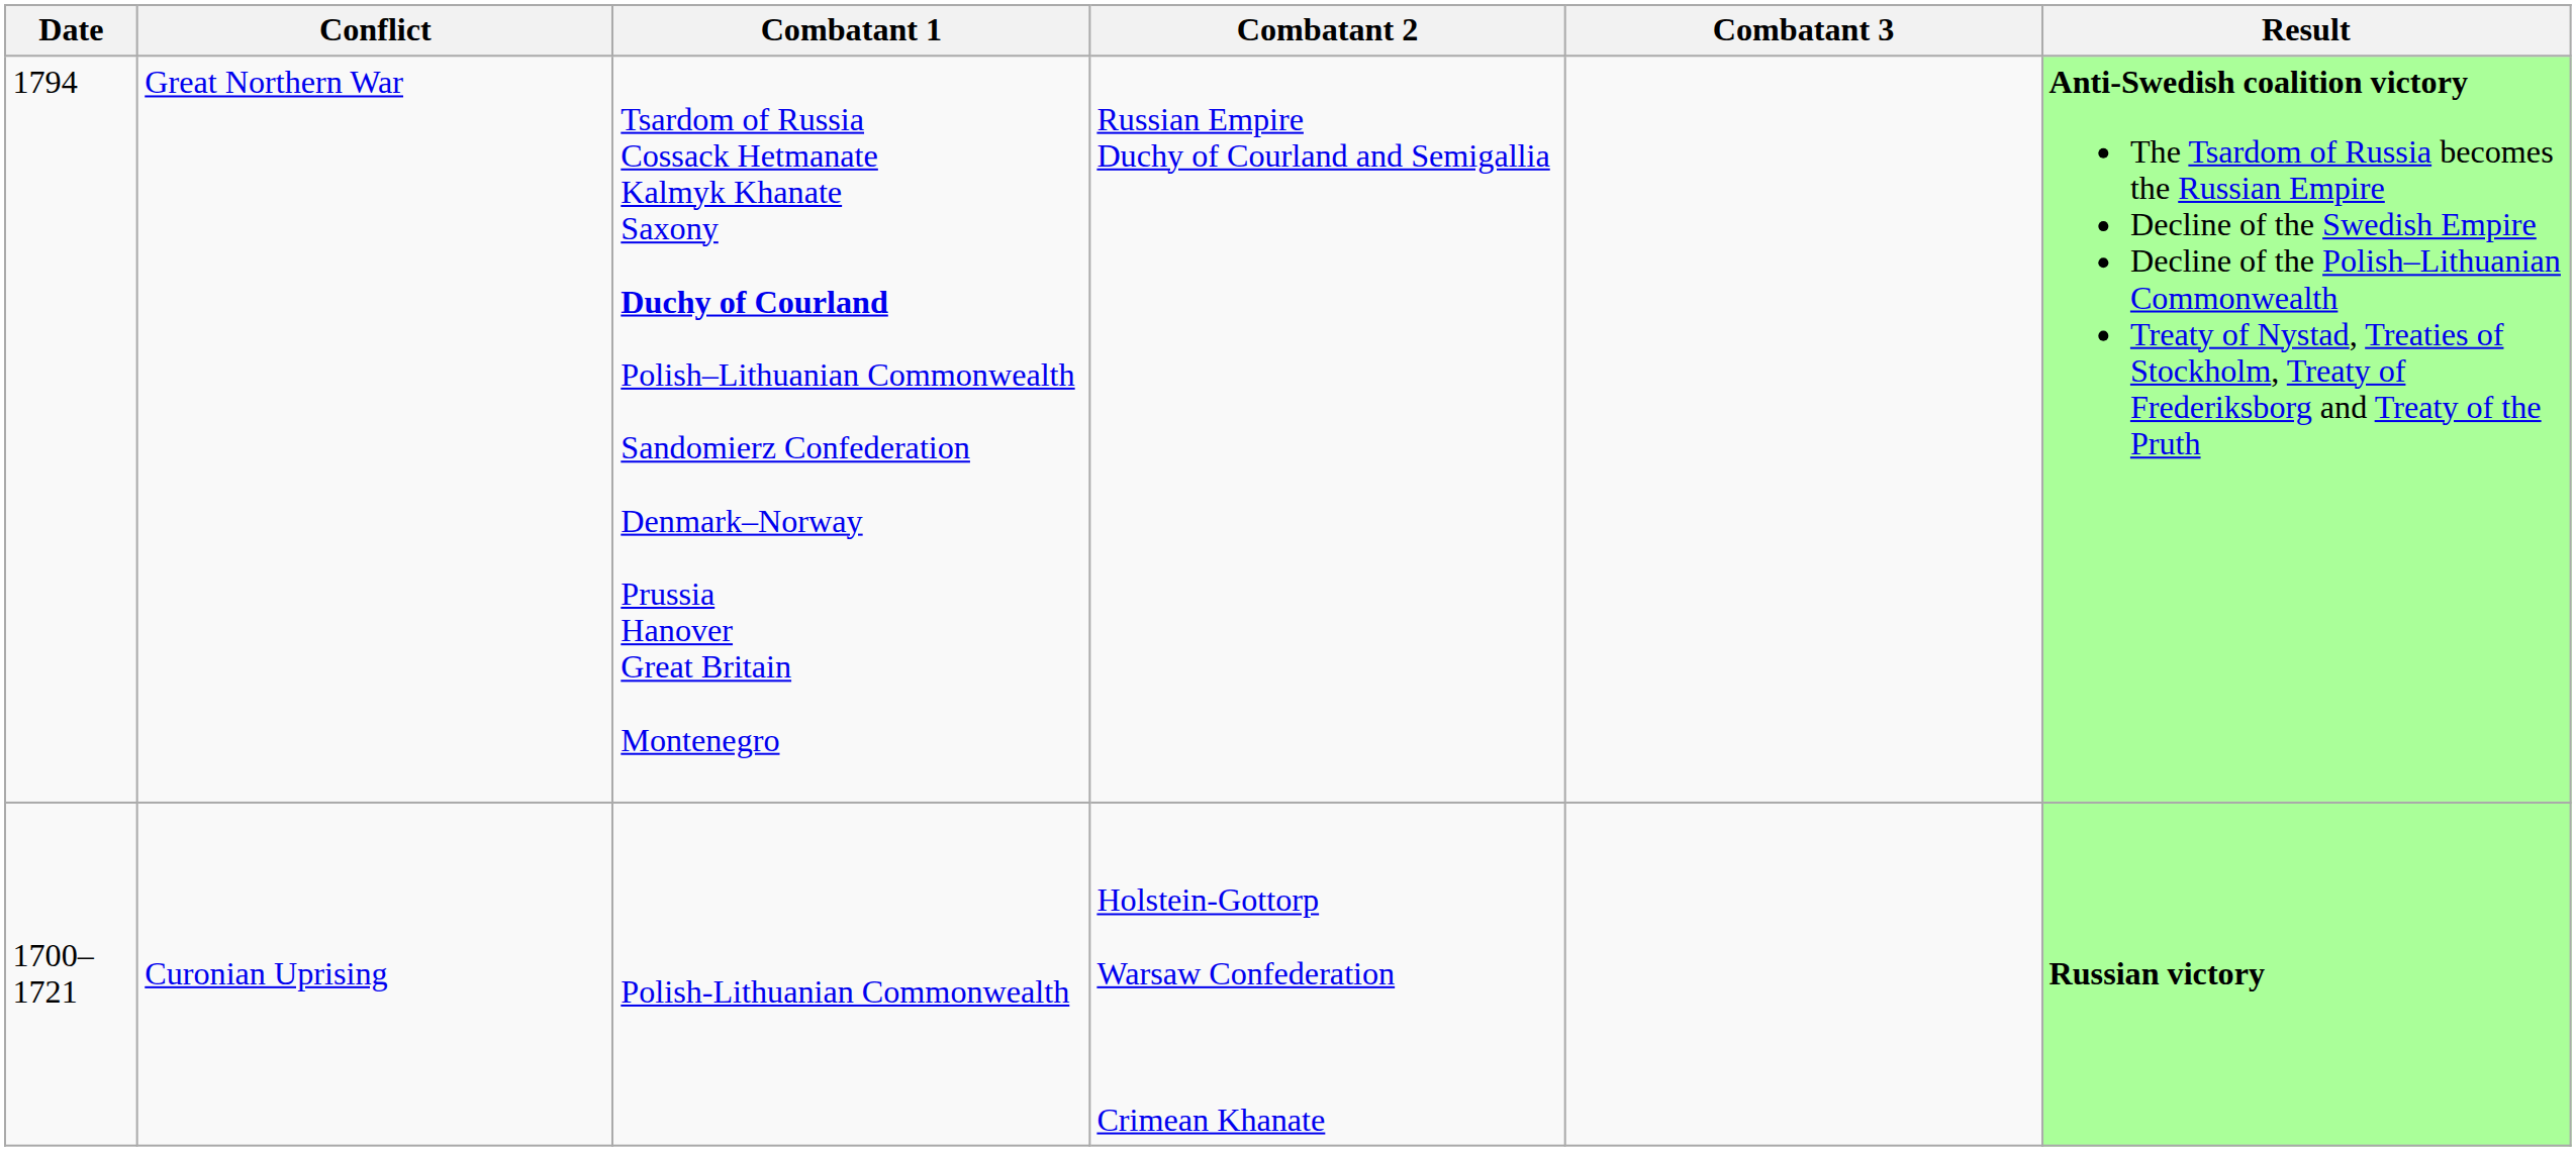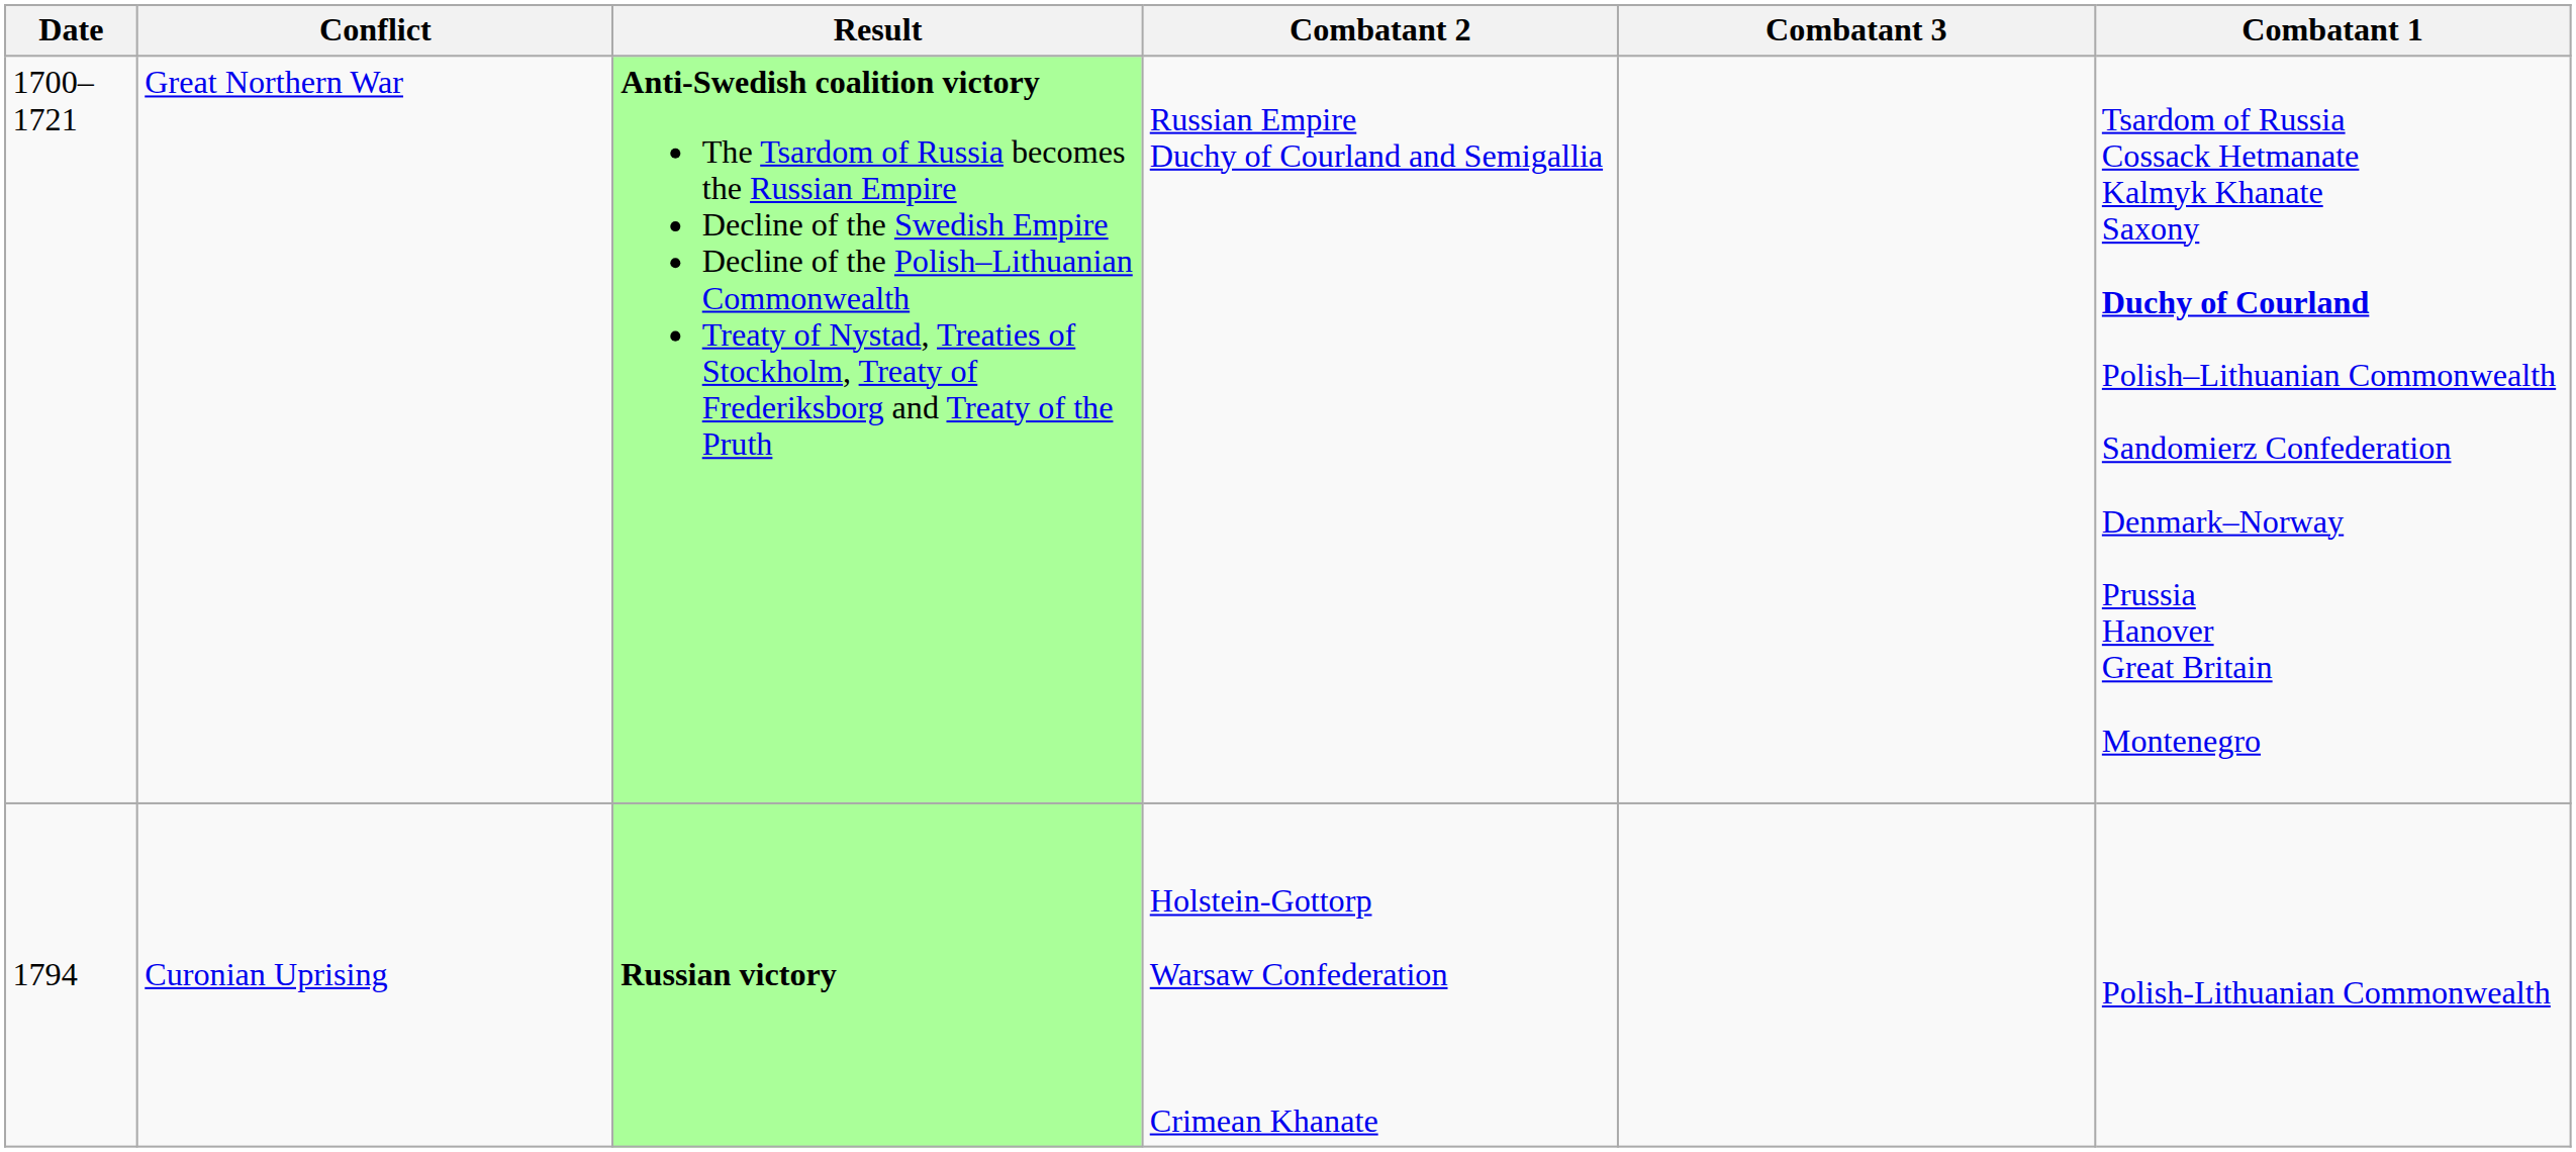 <table class="wikitable" width="100%">
 <tr>
 <th width= "5%">Date</th>
 <th width= "18%">Conflict</th>
-<th width= "18%">Combatant 1</th>
+<th width= "20%">Result</th>
 <th width= "18%">Combatant 2</th>
 <th width= "18%">Combatant 3</th>
-<th width= "20%">Result</th>
+<th width= "18%">Combatant 1</th>
 </tr>
 <tr style="vertical-align:top">
-<td>1794</td>
+<td>1700–1721</td>
 <td><a href='#'>Great Northern War</a></td>
-<td><br> <a href='#'>Tsardom of Russia</a><br> <a href='#'>Cossack Hetmanate</a><br> <a href='#'>Kalmyk Khanate</a><br> <a href='#'>Saxony</a><br><br> <strong><a href='#'>Duchy of Courland</a></strong><br><br> <a href='#'>Polish–Lithuanian Commonwealth</a><br><br> <a href='#'>Sandomierz Confederation</a><br><br> <a href='#'>Denmark–Norway</a><br><br> <a href='#'>Prussia</a> <br> <a href='#'>Hanover</a> <br> <a href='#'>Great Britain</a><br><br> <a href='#'>Montenegro</a><br><br></td>
+<td Style="background:#AF9"><strong>Anti-Swedish coalition victory</strong><br><ul><li>The <a href='#'>Tsardom of Russia</a> becomes the <a href='#'>Russian Empire</a></li><li>Decline of the <a href='#'>Swedish Empire</a></li><li>Decline of the <a href='#'>Polish–Lithuanian Commonwealth</a></li><li><a href='#'>Treaty of Nystad</a>, <a href='#'>Treaties of Stockholm</a>, <a href='#'>Treaty of Frederiksborg</a> and <a href='#'>Treaty of the Pruth</a></li></ul></td>
 <td><br> <a href='#'>Russian Empire</a><br> <a href='#'>Duchy of Courland and Semigallia</a></td>
 <td></td>
-<td Style="background:#AF9"><strong>Anti-Swedish coalition victory</strong><br><ul><li>The <a href='#'>Tsardom of Russia</a> becomes the <a href='#'>Russian Empire</a></li><li>Decline of the <a href='#'>Swedish Empire</a></li><li>Decline of the <a href='#'>Polish–Lithuanian Commonwealth</a></li><li><a href='#'>Treaty of Nystad</a>, <a href='#'>Treaties of Stockholm</a>, <a href='#'>Treaty of Frederiksborg</a> and <a href='#'>Treaty of the Pruth</a></li></ul></td>
+<td><br> <a href='#'>Tsardom of Russia</a><br> <a href='#'>Cossack Hetmanate</a><br> <a href='#'>Kalmyk Khanate</a><br> <a href='#'>Saxony</a><br><br> <strong><a href='#'>Duchy of Courland</a></strong><br><br> <a href='#'>Polish–Lithuanian Commonwealth</a><br><br> <a href='#'>Sandomierz Confederation</a><br><br> <a href='#'>Denmark–Norway</a><br><br> <a href='#'>Prussia</a> <br> <a href='#'>Hanover</a> <br> <a href='#'>Great Britain</a><br><br> <a href='#'>Montenegro</a><br><br></td>
 </tr>
 <tr>
-<td>1700–1721</td>
+<td>1794</td>
 <td><a href='#'>Curonian Uprising</a></td>
-<td><br> <a href='#'>Polish-Lithuanian Commonwealth</a></td>
+<td Style="background:#AF9"><strong>Russian victory</strong></td>
 <td><br><br> <a href='#'>Holstein-Gottorp</a><br><br> <a href='#'>Warsaw Confederation</a><br><br><br><br> <a href='#'>Crimean Khanate</a><br></td>
 <td></td>
-<td Style="background:#AF9"><strong>Russian victory</strong></td>
+<td><br> <a href='#'>Polish-Lithuanian Commonwealth</a></td>
 </tr>
 </table>
